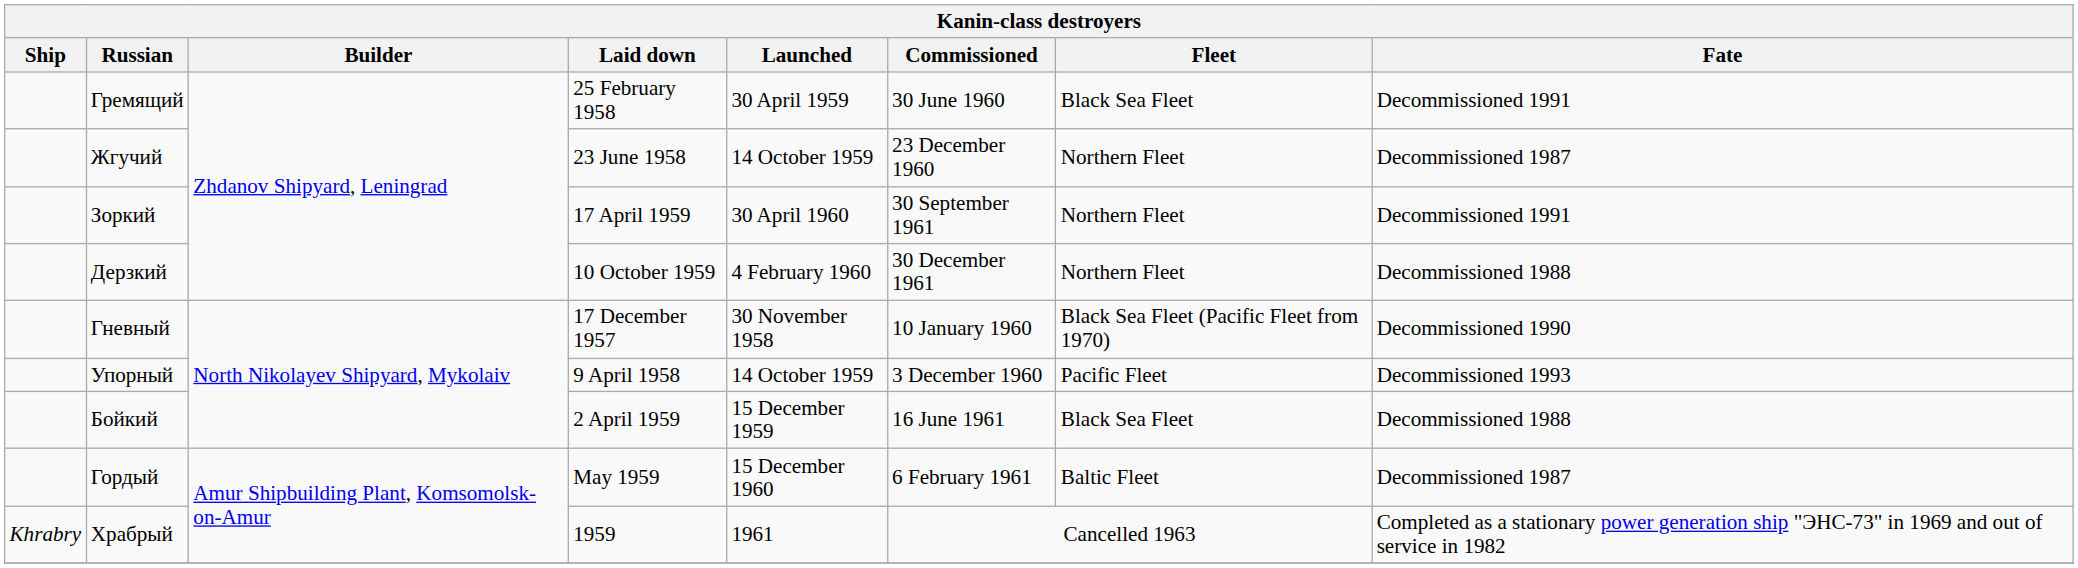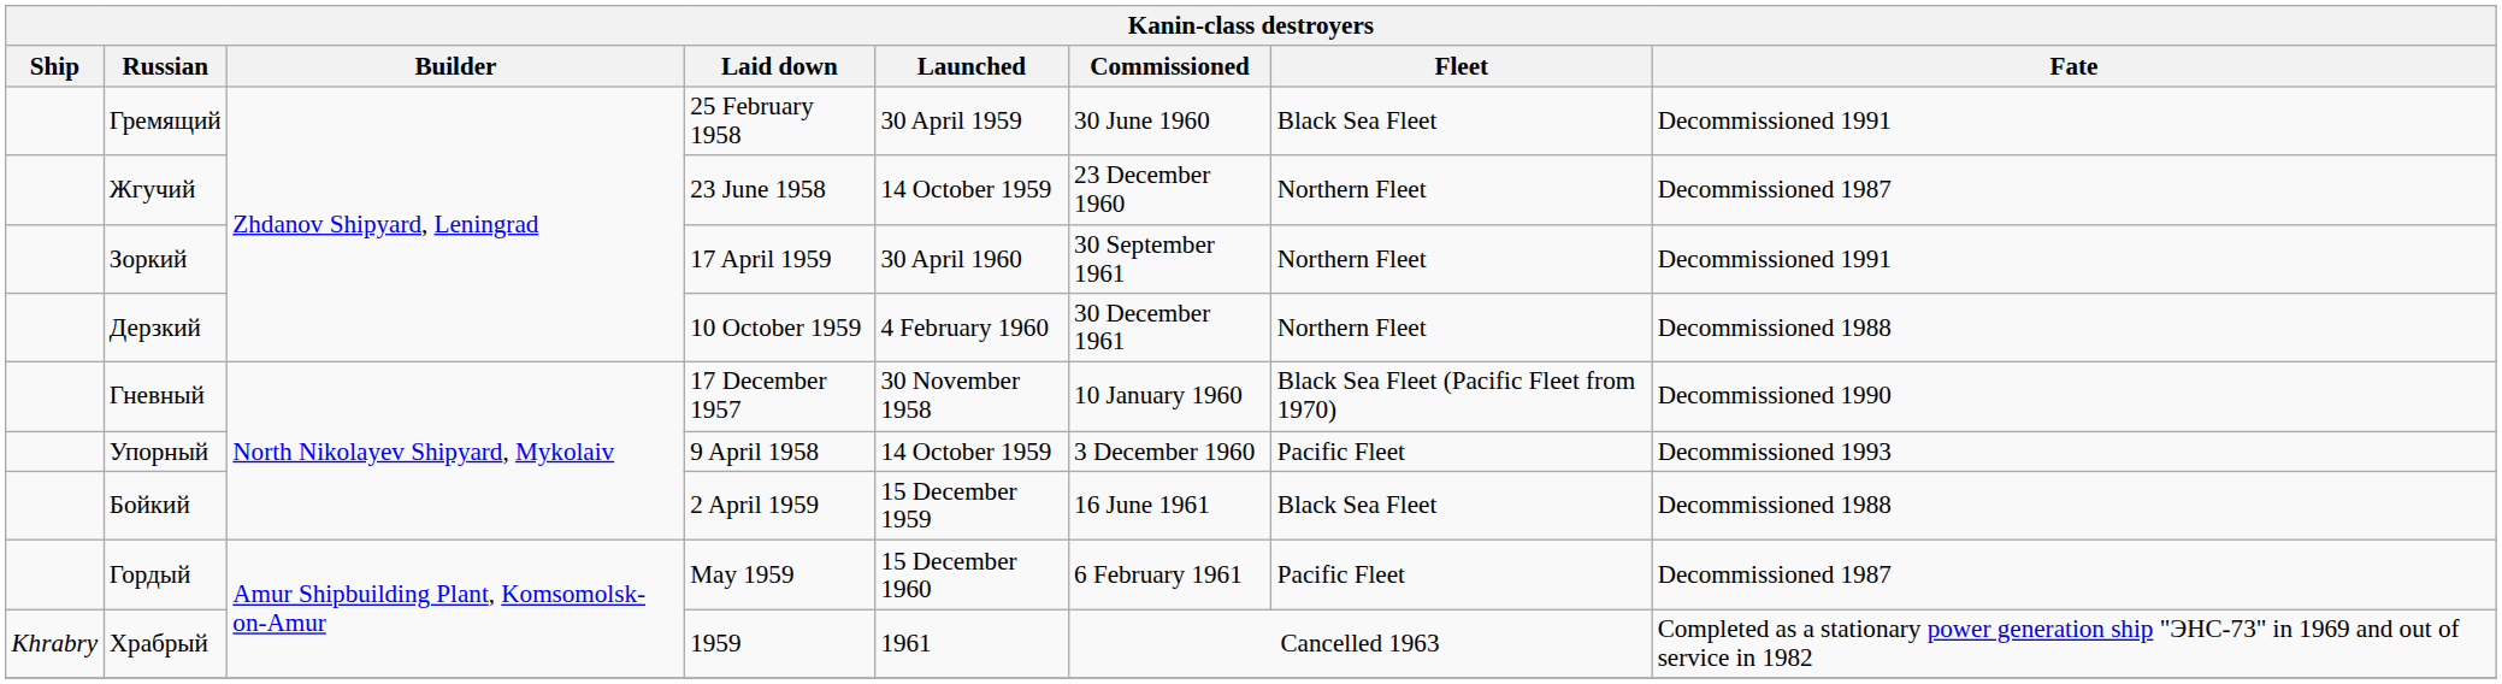 <table Class = "wikitable">
 <tr>
 <th colspan=8 align=center>Kanin-class destroyers</th>
 </tr>
 <tr>
 <th>Ship</th>
 <th>Russian</th>
 <th>Builder</th>
 <th>Laid down</th>
 <th>Launched</th>
 <th>Commissioned</th>
 <th>Fleet</th>
 <th>Fate</th>
 </tr>
 <tr>
 <td></td>
 <td>Гремящий</td>
 <td rowspan=4><a href='#'>Zhdanov Shipyard</a>, <a href='#'>Leningrad</a></td>
 <td>25 February 1958</td>
 <td>30 April 1959</td>
 <td>30 June 1960</td>
 <td>Black Sea Fleet</td>
 <td>Decommissioned 1991</td>
 </tr>
 <tr>
 <td></td>
 <td>Жгучий</td>
 <td>23 June 1958</td>
 <td>14 October 1959</td>
 <td>23 December 1960</td>
 <td>Northern Fleet</td>
 <td>Decommissioned 1987</td>
 </tr>
 <tr>
 <td></td>
 <td>Зоркий</td>
 <td>17 April 1959</td>
 <td>30 April 1960</td>
 <td>30 September 1961</td>
 <td>Northern Fleet</td>
 <td>Decommissioned 1991</td>
 </tr>
 <tr>
 <td></td>
 <td>Дерзкий</td>
 <td>10 October 1959</td>
 <td>4 February 1960</td>
 <td>30 December 1961</td>
 <td>Northern Fleet</td>
 <td>Decommissioned 1988</td>
 </tr>
 <tr>
 <td></td>
 <td>Гневный</td>
 <td rowspan=3><a href='#'>North Nikolayev Shipyard</a>, <a href='#'>Mykolaiv</a></td>
 <td>17 December 1957</td>
 <td>30 November 1958</td>
 <td>10 January 1960</td>
 <td>Black Sea Fleet (Pacific Fleet from 1970)</td>
 <td>Decommissioned 1990</td>
 </tr>
 <tr>
 <td></td>
 <td>Упорный</td>
 <td>9 April 1958</td>
 <td>14 October 1959</td>
 <td>3 December 1960</td>
 <td>Pacific Fleet</td>
 <td>Decommissioned 1993</td>
 </tr>
 <tr>
 <td></td>
 <td>Бойкий</td>
 <td>2 April 1959</td>
 <td>15 December 1959</td>
 <td>16 June 1961</td>
 <td>Black Sea Fleet</td>
 <td>Decommissioned 1988</td>
 </tr>
 <tr>
 <td></td>
 <td>Гордый</td>
 <td rowspan=2><a href='#'>Amur Shipbuilding Plant</a>, <a href='#'>Komsomolsk-on-Amur</a></td>
 <td>May 1959</td>
 <td>15 December 1960</td>
 <td>6 February 1961</td>
-<td>Baltic Fleet</td>
+<td>Pacific Fleet</td>
 <td>Decommissioned 1987</td>
 </tr>
 <tr>
 <td><em>Khrabry</em></td>
 <td>Храбрый</td>
 <td>1959</td>
 <td>1961</td>
 <td colspan=2 align=center>Cancelled 1963</td>
 <td>Completed as a stationary <a href='#'>power generation ship</a> "ЭНС-73" in 1969 and out of service in 1982</td>
 </tr>
 <tr>
 </tr>
 </table>
